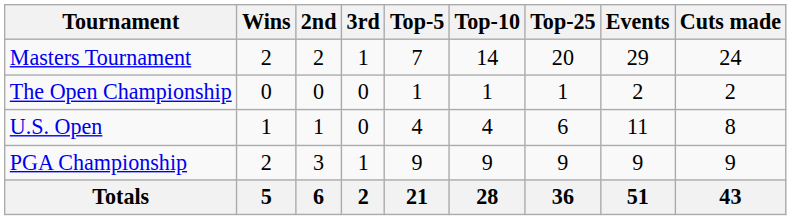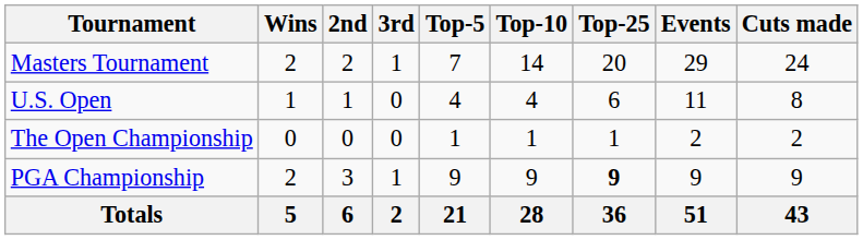 <table class=wikitable style=text-align:center>
 <tr>
 <th>Tournament</th>
 <th>Wins</th>
 <th>2nd</th>
 <th>3rd</th>
 <th>Top-5</th>
 <th>Top-10</th>
 <th>Top-25</th>
 <th>Events</th>
 <th>Cuts made</th>
 </tr>
 <tr>
 <td align=left><a href='#'>Masters Tournament</a></td>
 <td>2</td>
 <td>2</td>
 <td>1</td>
 <td>7</td>
 <td>14</td>
 <td>20</td>
 <td>29</td>
 <td>24</td>
 </tr>
 <tr>
+<td align=left><a href='#'>U.S. Open</a></td>
+<td>1</td>
+<td>1</td>
+<td>0</td>
+<td>4</td>
+<td>4</td>
+<td>6</td>
+<td>11</td>
+<td>8</td>
+</tr>
+<tr>
 <td align=left><a href='#'>The Open Championship</a></td>
 <td>0</td>
 <td>0</td>
 <td>0</td>
 <td>1</td>
 <td>1</td>
 <td>1</td>
 <td>2</td>
 <td>2</td>
 </tr>
 <tr>
-<td align=left><a href='#'>U.S. Open</a></td>
-<td>1</td>
-<td>1</td>
-<td>0</td>
-<td>4</td>
-<td>4</td>
-<td>6</td>
-<td>11</td>
-<td>8</td>
-</tr>
-<tr>
 <td align=left><a href='#'>PGA Championship</a></td>
 <td>2</td>
 <td>3</td>
 <td>1</td>
 <td>9</td>
 <td>9</td>
-<td>9</td>
+<td><strong>9</strong></td>
 <td>9</td>
 <td>9</td>
 </tr>
 <tr>
 <th>Totals</th>
 <th>5</th>
 <th>6</th>
 <th>2</th>
 <th>21</th>
 <th>28</th>
 <th>36</th>
 <th>51</th>
 <th>43</th>
 </tr>
 </table>
